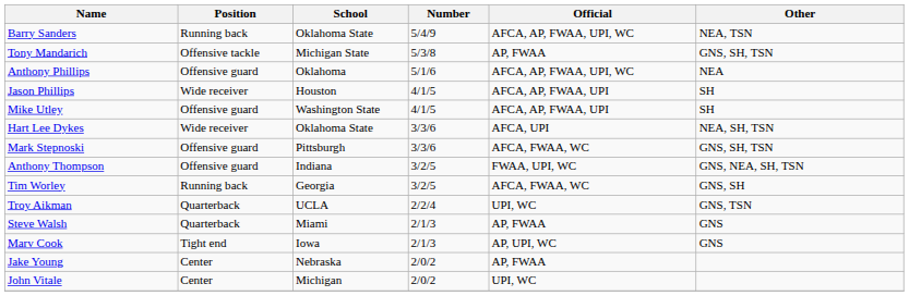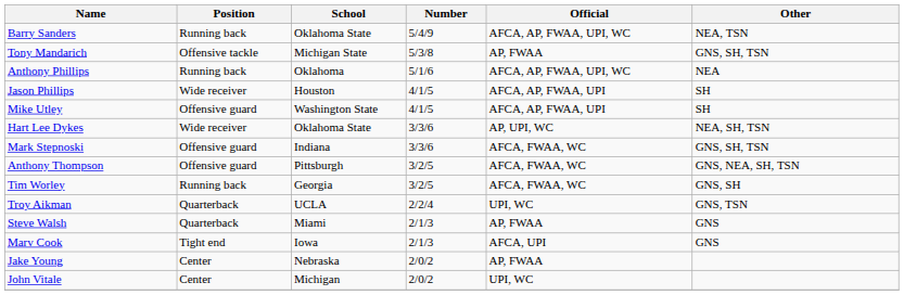 <table class="wikitable sortable">
 <tr>
 <th bgcolor="#DDDDFF" width="15%">Name</th>
 <th bgcolor="#DDDDFF" width="10%">Position</th>
 <th bgcolor="#DDDDFF" width="10%">School</th>
 <th bgcolor="#DDDDFF" width="7%">Number</th>
 <th bgcolor="#DDDDFF" width="18%">Official</th>
 <th bgcolor="#DDDDFF" width="18%">Other</th>
 </tr>
 <tr align="left">
 <td><a href='#'>Barry Sanders</a></td>
 <td>Running back</td>
 <td>Oklahoma State</td>
 <td>5/4/9</td>
 <td>AFCA, AP, FWAA, UPI, WC</td>
 <td>NEA, TSN</td>
 </tr>
 <tr align="left">
 <td><a href='#'>Tony Mandarich</a></td>
 <td>Offensive tackle</td>
 <td>Michigan State</td>
 <td>5/3/8</td>
 <td>AP, FWAA</td>
 <td>GNS, SH, TSN</td>
 </tr>
 <tr align="left">
 <td><a href='#'>Anthony Phillips</a></td>
-<td>Offensive guard</td>
+<td>Running back</td>
 <td>Oklahoma</td>
 <td>5/1/6</td>
 <td>AFCA, AP, FWAA, UPI, WC</td>
 <td>NEA</td>
 </tr>
 <tr align="left">
 <td><a href='#'>Jason Phillips</a></td>
 <td>Wide receiver</td>
 <td>Houston</td>
 <td>4/1/5</td>
 <td>AFCA, AP, FWAA, UPI</td>
 <td>SH</td>
 </tr>
 <tr align="left">
 <td><a href='#'>Mike Utley</a></td>
 <td>Offensive guard</td>
 <td>Washington State</td>
 <td>4/1/5</td>
 <td>AFCA, AP, FWAA, UPI</td>
 <td>SH</td>
 </tr>
 <tr align="left">
 <td><a href='#'>Hart Lee Dykes</a></td>
 <td>Wide receiver</td>
 <td>Oklahoma State</td>
 <td>3/3/6</td>
-<td>AFCA, UPI</td>
+<td>AP, UPI, WC</td>
 <td>NEA, SH, TSN</td>
 </tr>
 <tr align="left">
 <td><a href='#'>Mark Stepnoski</a></td>
 <td>Offensive guard</td>
-<td>Pittsburgh</td>
+<td>Indiana</td>
 <td>3/3/6</td>
 <td>AFCA, FWAA, WC</td>
 <td>GNS, SH, TSN</td>
 </tr>
 <tr align="left">
 <td><a href='#'>Anthony Thompson</a></td>
 <td>Offensive guard</td>
-<td>Indiana</td>
+<td>Pittsburgh</td>
 <td>3/2/5</td>
-<td>FWAA, UPI, WC</td>
+<td>AFCA, FWAA, WC</td>
 <td>GNS, NEA, SH, TSN</td>
 </tr>
 <tr align="left">
 <td><a href='#'>Tim Worley</a></td>
 <td>Running back</td>
 <td>Georgia</td>
 <td>3/2/5</td>
 <td>AFCA, FWAA, WC</td>
 <td>GNS, SH</td>
 </tr>
 <tr align="left">
 <td><a href='#'>Troy Aikman</a></td>
 <td>Quarterback</td>
 <td>UCLA</td>
 <td>2/2/4</td>
 <td>UPI, WC</td>
 <td>GNS, TSN</td>
 </tr>
 <tr align="left">
 <td><a href='#'>Steve Walsh</a></td>
 <td>Quarterback</td>
 <td>Miami</td>
 <td>2/1/3</td>
 <td>AP, FWAA</td>
 <td>GNS</td>
 </tr>
 <tr align="left">
 <td><a href='#'>Marv Cook</a></td>
 <td>Tight end</td>
 <td>Iowa</td>
 <td>2/1/3</td>
-<td>AP, UPI, WC</td>
+<td>AFCA, UPI</td>
 <td>GNS</td>
 </tr>
 <tr align="left">
 <td><a href='#'>Jake Young</a></td>
 <td>Center</td>
 <td>Nebraska</td>
 <td>2/0/2</td>
 <td>AP, FWAA</td>
 <td></td>
 </tr>
 <tr align="left">
 <td><a href='#'>John Vitale</a></td>
 <td>Center</td>
 <td>Michigan</td>
 <td>2/0/2</td>
 <td>UPI, WC</td>
 <td></td>
 </tr>
 <tr align="left">
 </tr>
 </table>
